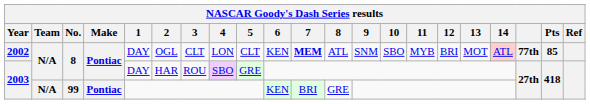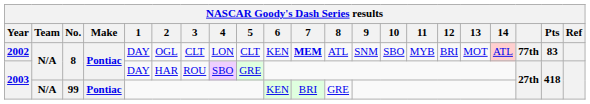 <table class="wikitable" style="text-align:center; font-size:75%">
 <tr>
 <th colspan=32><a href='#'>NASCAR Goody's Dash Series</a> results</th>
 </tr>
 <tr>
 <th>Year</th>
 <th>Team</th>
 <th>No.</th>
 <th>Make</th>
 <th>1</th>
 <th>2</th>
 <th>3</th>
 <th>4</th>
 <th>5</th>
 <th>6</th>
 <th>7</th>
 <th>8</th>
 <th>9</th>
 <th>10</th>
 <th>11</th>
 <th>12</th>
 <th>13</th>
 <th>14</th>
 <th></th>
 <th>Pts</th>
 <th>Ref</th>
 </tr>
 <tr>
 <th><a href='#'>2002</a></th>
 <th rowspan=2>N/A</th>
 <th rowspan=2>8</th>
 <th rowspan=2><a href='#'>Pontiac</a></th>
 <td><a href='#'>DAY</a></td>
 <td><a href='#'>OGL</a></td>
 <td><a href='#'>CLT</a></td>
 <td><a href='#'>LON</a></td>
 <td><a href='#'>CLT</a></td>
 <td><a href='#'>KEN</a></td>
 <td><strong><a href='#'>MEM</a></strong></td>
 <td><a href='#'>ATL</a></td>
 <td><a href='#'>SNM</a></td>
 <td><a href='#'>SBO</a></td>
 <td><a href='#'>MYB</a></td>
 <td><a href='#'>BRI</a></td>
 <td><a href='#'>MOT</a></td>
 <td style="background:#FFCFCF;"><a href='#'>ATL</a><br></td>
 <th>77th</th>
-<th>85</th>
+<th>83</th>
 <th></th>
 </tr>
 <tr>
 <th rowspan=2><a href='#'>2003</a></th>
 <td><a href='#'>DAY</a></td>
 <td><a href='#'>HAR</a></td>
 <td><a href='#'>ROU</a></td>
 <td style="background:#EFCFFF;"><a href='#'>SBO</a><br></td>
 <td style="background:#DFFFDF;"><a href='#'>GRE</a><br></td>
 <td colspan=9></td>
 <th rowspan=2>27th</th>
 <th rowspan=2>418</th>
 <th rowspan=2></th>
 </tr>
 <tr>
 <th>N/A</th>
 <th>99</th>
 <th><a href='#'>Pontiac</a></th>
 <td colspan=5></td>
 <td style="background:#DFFFDF;"><a href='#'>KEN</a><br></td>
 <td style="background:#DFFFDF;"><a href='#'>BRI</a><br></td>
 <td><a href='#'>GRE</a></td>
 <td colspan=6></td>
 </tr>
 </table>
